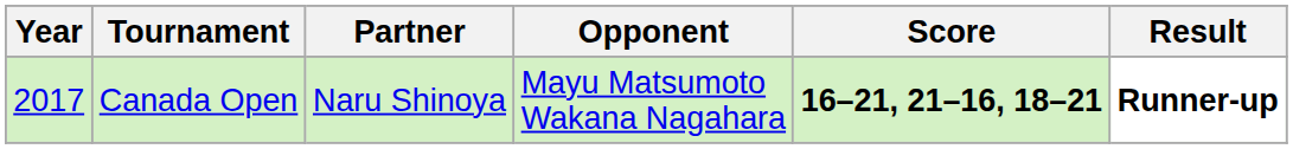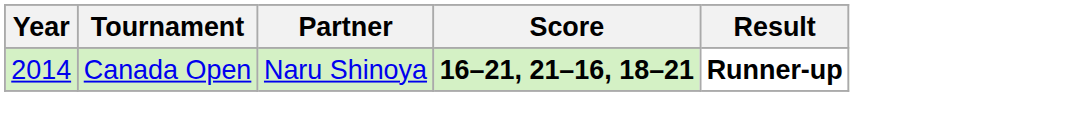 <table class="sortable wikitable" style="font-size: 90%;">
 <tr>
 <th>Year</th>
 <th>Tournament</th>
 <th>Partner</th>
-<th>Opponent</th>
 <th>Score</th>
 <th>Result</th>
 </tr>
 <tr style="background:#D4F1C5">
-<td align="center"><a href='#'>2017</a></td>
+<td align="center"><a href='#'>2014</a></td>
 <td align="left"><a href='#'>Canada Open</a></td>
 <td align="left"> <a href='#'>Naru Shinoya</a></td>
-<td align="left"> <a href='#'>Mayu Matsumoto</a><br> <a href='#'>Wakana Nagahara</a></td>
 <td align="left"><strong>16–21, 21–16, 18–21</strong></td>
 <td style="text-align:left; background:white"> <strong>Runner-up</strong></td>
 </tr>
 </table>
